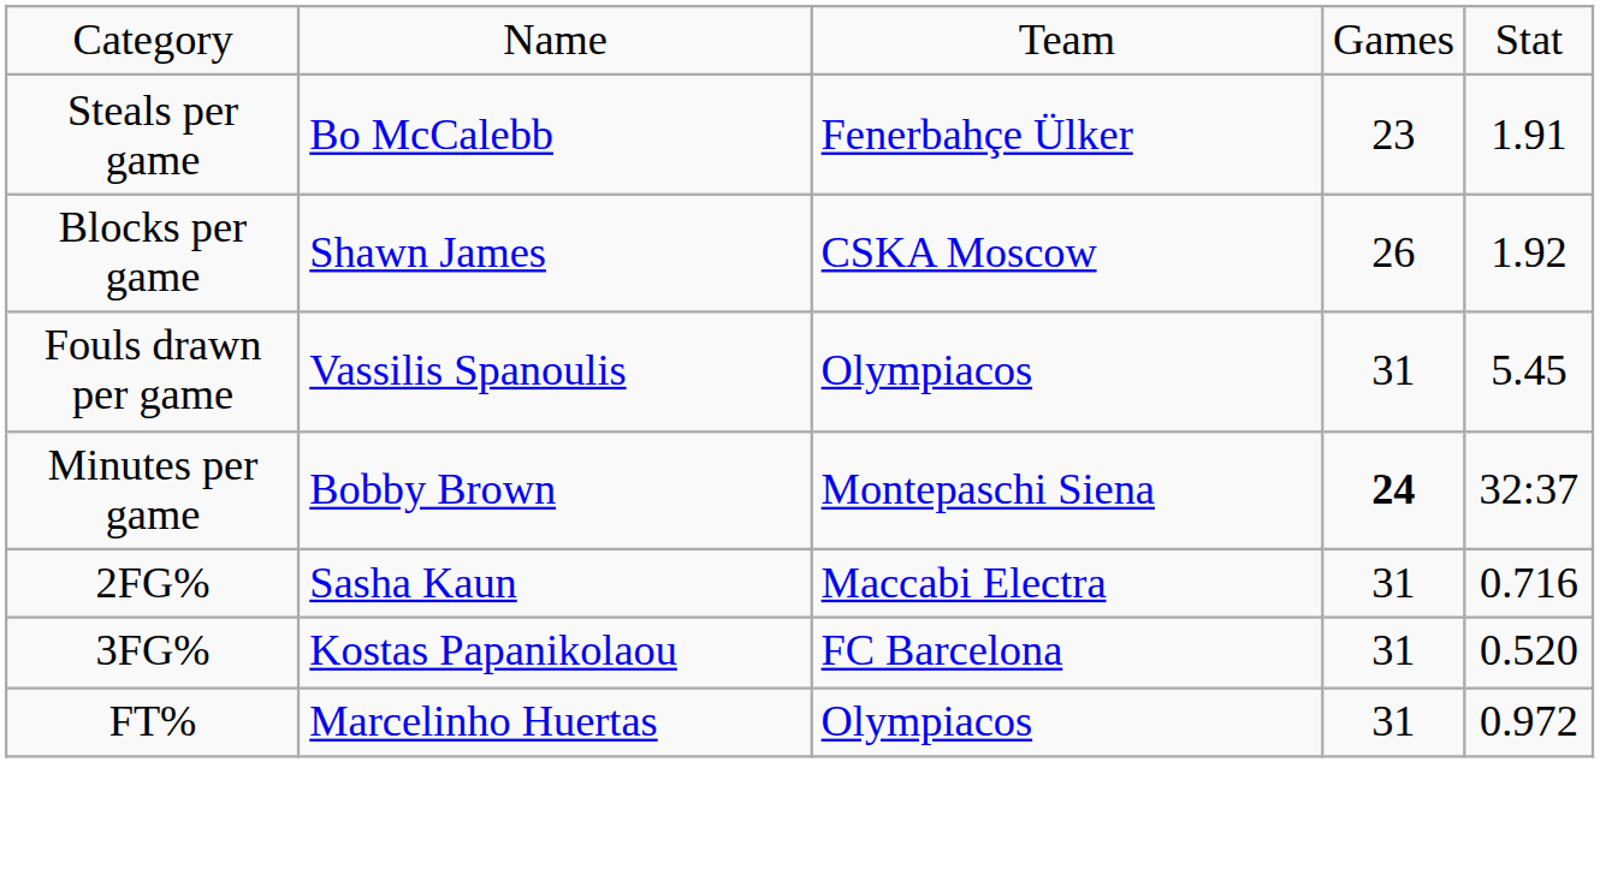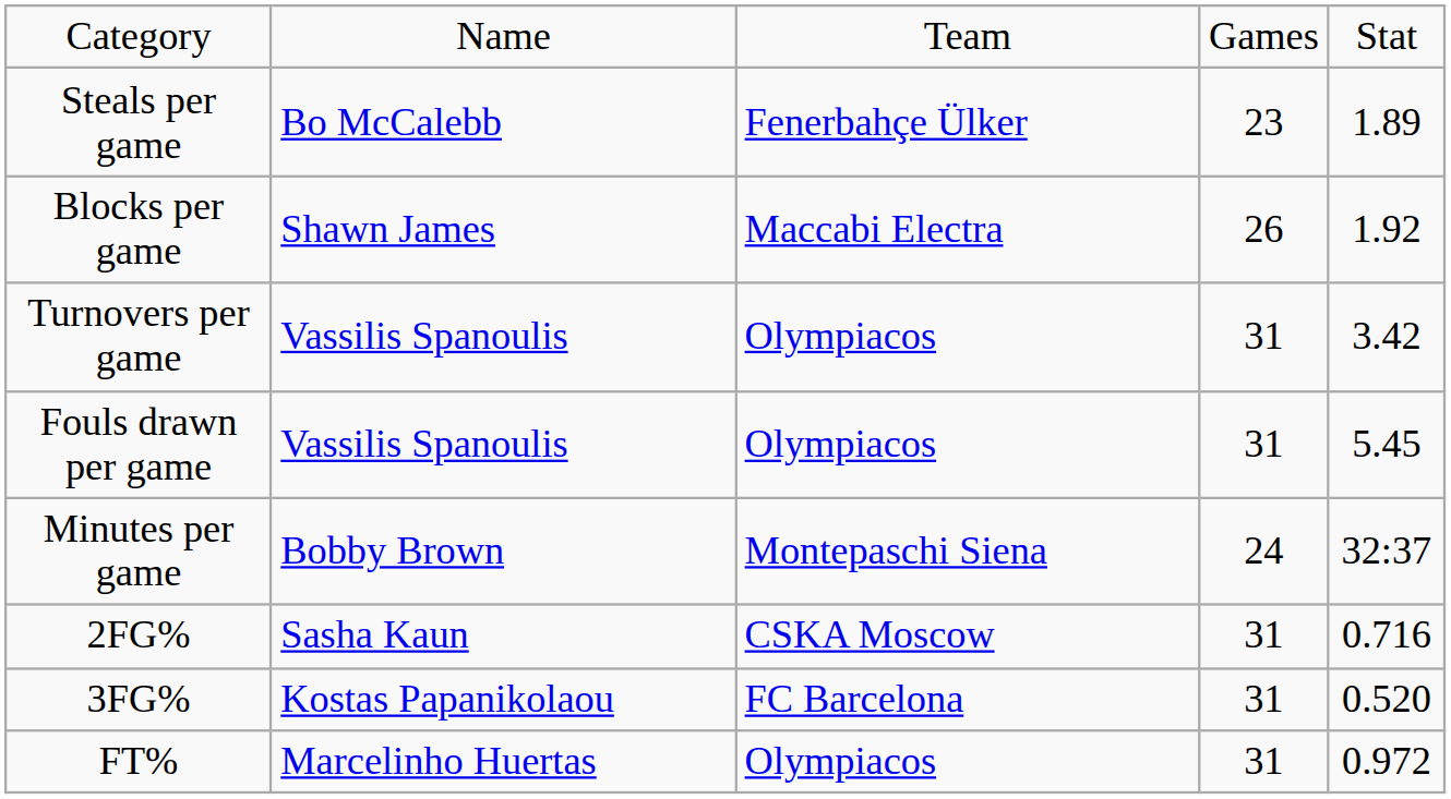 <table class="wikitable sortable" style="text-align: center">
 <tr>
 <td width=100>Category</td>
 <td width=180>Name</td>
 <td width=180>Team</td>
 <td width=40>Games</td>
 <td width=40>Stat</td>
 </tr>
 <tr>
 <td>Steals per game</td>
 <td align="left"> <a href='#'>Bo McCalebb</a></td>
 <td align="left"> <a href='#'>Fenerbahçe Ülker</a></td>
 <td>23</td>
-<td>1.91</td>
+<td>1.89</td>
 </tr>
 <tr>
 <td>Blocks per game</td>
 <td align="left"> <a href='#'>Shawn James</a></td>
-<td align="left"> <a href='#'>CSKA Moscow</a></td>
+<td align="left"> <a href='#'>Maccabi Electra</a></td>
 <td>26</td>
 <td>1.92</td>
+</tr>
+<tr>
+<td>Turnovers per game</td>
+<td align="left"> <a href='#'>Vassilis Spanoulis</a></td>
+<td align="left"> <a href='#'>Olympiacos</a></td>
+<td>31</td>
+<td>3.42</td>
 </tr>
 <tr>
 <td>Fouls drawn per game</td>
 <td align="left"> <a href='#'>Vassilis Spanoulis</a></td>
 <td align="left"> <a href='#'>Olympiacos</a></td>
 <td>31</td>
 <td>5.45</td>
 </tr>
 <tr>
 <td>Minutes per game</td>
 <td align="left"> <a href='#'>Bobby Brown</a></td>
 <td align="left"> <a href='#'>Montepaschi Siena</a></td>
-<td><strong>24</strong></td>
+<td>24</td>
 <td>32:37</td>
 </tr>
 <tr>
 <td>2FG%</td>
 <td align="left"> <a href='#'>Sasha Kaun</a></td>
-<td align="left"> <a href='#'>Maccabi Electra</a></td>
+<td align="left"> <a href='#'>CSKA Moscow</a></td>
 <td>31</td>
 <td>0.716</td>
 </tr>
 <tr>
 <td>3FG%</td>
 <td align="left"> <a href='#'>Kostas Papanikolaou</a></td>
 <td align="left"> <a href='#'>FC Barcelona</a></td>
 <td>31</td>
 <td>0.520</td>
 </tr>
 <tr>
 <td>FT%</td>
 <td align="left"> <a href='#'>Marcelinho Huertas</a></td>
 <td align="left"> <a href='#'>Olympiacos</a></td>
 <td>31</td>
 <td>0.972</td>
 </tr>
 </table>
